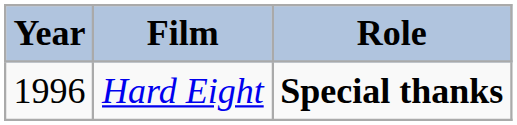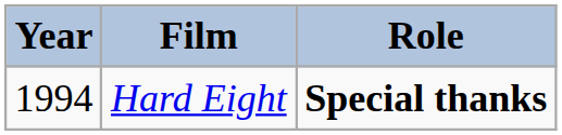 <table class="wikitable" background: #f9f9f9;>
 <tr align="center">
 <th style="background:#B0C4DE;">Year</th>
 <th style="background:#B0C4DE;">Film</th>
 <th style="background:#B0C4DE;">Role</th>
 </tr>
 <tr>
-<td>1996</td>
+<td>1994</td>
 <td><em><a href='#'>Hard Eight</a></em></td>
 <td><strong>Special thanks</strong></td>
 </tr>
 </table>
